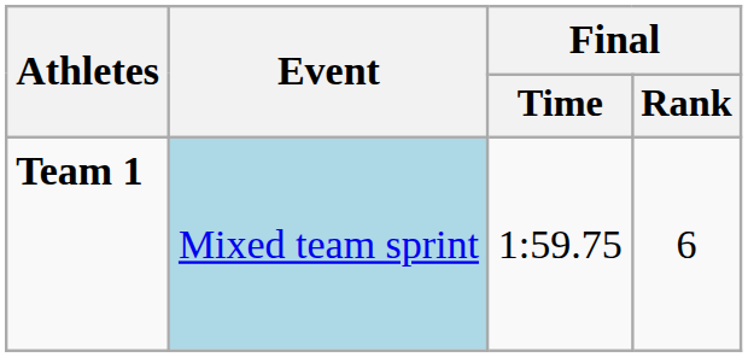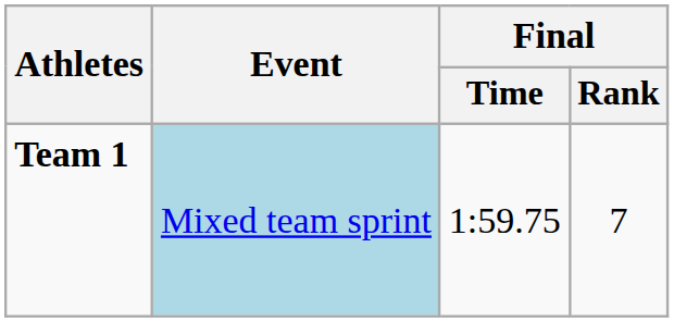 <table class="wikitable" style="font-size:90%">
 <tr>
 <th rowspan="2">Athletes</th>
 <th rowspan="2">Event</th>
 <th colspan="2">Final</th>
 </tr>
 <tr style="font-size:95%">
 <th>Time</th>
 <th>Rank</th>
 </tr>
 <tr align=center>
 <td align=left><strong>Team 1</strong><br><br><br><br></td>
 <td align=left style="background: lightblue;"><a href='#'>Mixed team sprint</a></td>
 <td>1:59.75</td>
-<td>6</td>
+<td>7</td>
 </tr>
 </table>
